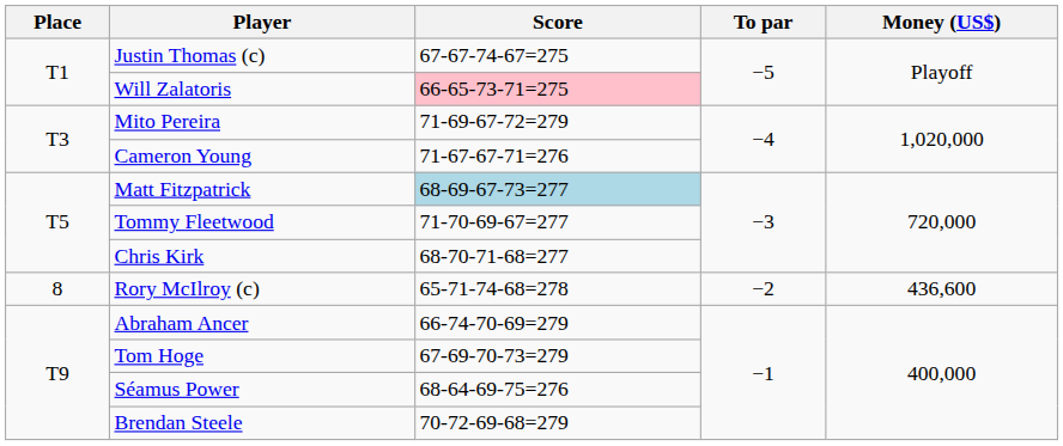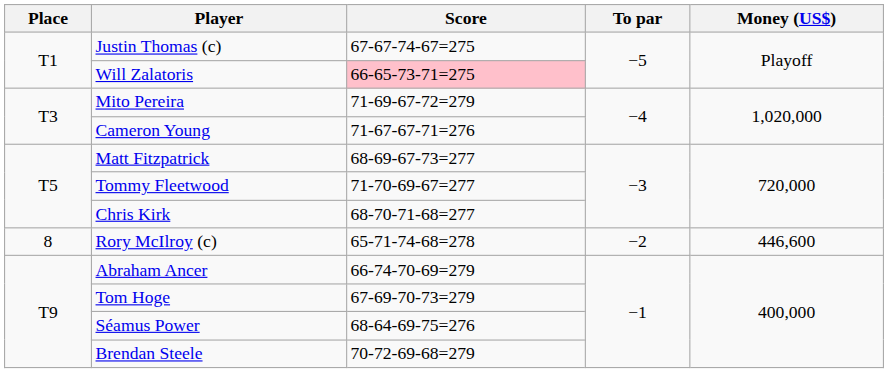 <table class="wikitable" style="width:50em; margin-bottom:0">
 <tr>
 <th>Place</th>
 <th>Player</th>
 <th>Score</th>
 <th>To par</th>
 <th>Money (<a href='#'>US$</a>)</th>
 </tr>
 <tr>
 <td rowspan=2 align=center>T1</td>
 <td> <a href='#'>Justin Thomas</a> (c)</td>
 <td>67-67-74-67=275</td>
 <td rowspan=2 align=center>−5</td>
 <td rowspan=2 align=center>Playoff</td>
 </tr>
 <tr>
 <td> <a href='#'>Will Zalatoris</a></td>
 <td style="background: pink;">66-65-73-71=275</td>
 </tr>
 <tr>
 <td rowspan=2 align=center>T3</td>
 <td> <a href='#'>Mito Pereira</a></td>
 <td>71-69-67-72=279</td>
 <td rowspan=2 align=center>−4</td>
 <td rowspan=2 align=center>1,020,000</td>
 </tr>
 <tr>
 <td> <a href='#'>Cameron Young</a></td>
 <td>71-67-67-71=276</td>
 </tr>
 <tr>
 <td rowspan=3 align=center>T5</td>
 <td> <a href='#'>Matt Fitzpatrick</a></td>
-<td style="background: lightblue;">68-69-67-73=277</td>
+<td>68-69-67-73=277</td>
 <td rowspan=3 align=center>−3</td>
 <td rowspan=3 align=center>720,000</td>
 </tr>
 <tr>
 <td> <a href='#'>Tommy Fleetwood</a></td>
 <td>71-70-69-67=277</td>
 </tr>
 <tr>
 <td> <a href='#'>Chris Kirk</a></td>
 <td>68-70-71-68=277</td>
 </tr>
 <tr>
 <td align=center>8</td>
 <td> <a href='#'>Rory McIlroy</a> (c)</td>
 <td>65-71-74-68=278</td>
 <td align=center>−2</td>
-<td align=center>436,600</td>
+<td align=center>446,600</td>
 </tr>
 <tr>
 <td rowspan=4 align=center>T9</td>
 <td> <a href='#'>Abraham Ancer</a></td>
 <td>66-74-70-69=279</td>
 <td rowspan=4 align=center>−1</td>
 <td rowspan=4 align=center>400,000</td>
 </tr>
 <tr>
 <td> <a href='#'>Tom Hoge</a></td>
 <td>67-69-70-73=279</td>
 </tr>
 <tr>
 <td> <a href='#'>Séamus Power</a></td>
 <td>68-64-69-75=276</td>
 </tr>
 <tr>
 <td> <a href='#'>Brendan Steele</a></td>
 <td>70-72-69-68=279</td>
 </tr>
 </table>
